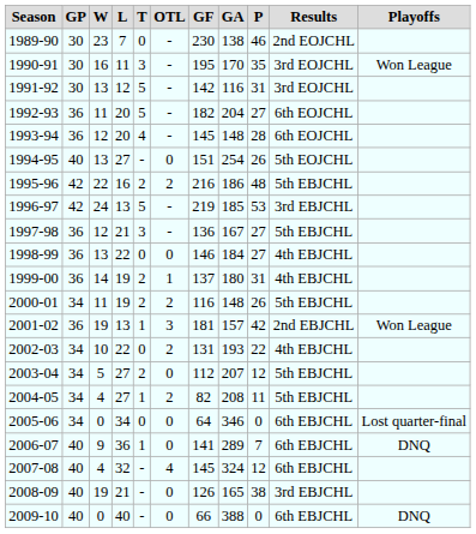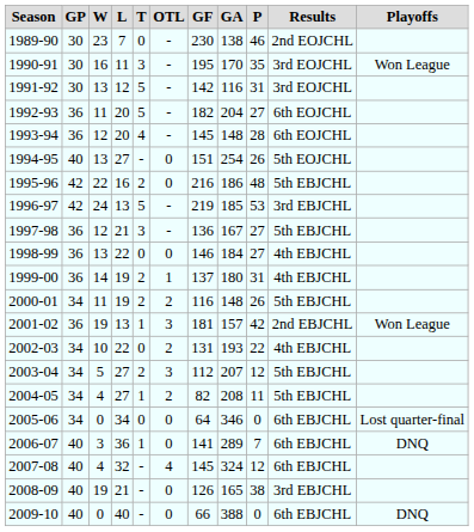 <table class="wikitable">
 <tr align="center"  bgcolor="#dddddd">
 <td><strong>Season</strong></td>
 <td><strong>GP</strong></td>
 <td><strong>W</strong></td>
 <td><strong>L</strong></td>
 <td><strong>T</strong></td>
 <td><strong>OTL</strong></td>
 <td><strong>GF</strong></td>
 <td><strong>GA</strong></td>
 <td><strong>P</strong></td>
 <td><strong>Results</strong></td>
 <td><strong>Playoffs</strong></td>
 </tr>
 <tr bgcolor="#EEFFFF" align="center">
 <td>1989-90</td>
 <td>30</td>
 <td>23</td>
 <td>7</td>
 <td>0</td>
 <td>-</td>
 <td>230</td>
 <td>138</td>
 <td>46</td>
 <td>2nd EOJCHL</td>
 <td></td>
 </tr>
 <tr bgcolor="#EEFFFF" align="center">
 <td>1990-91</td>
 <td>30</td>
 <td>16</td>
 <td>11</td>
 <td>3</td>
 <td>-</td>
 <td>195</td>
 <td>170</td>
 <td>35</td>
 <td>3rd EOJCHL</td>
 <td>Won League</td>
 </tr>
 <tr bgcolor="#EEFFFF" align="center">
 <td>1991-92</td>
 <td>30</td>
 <td>13</td>
 <td>12</td>
 <td>5</td>
 <td>-</td>
 <td>142</td>
 <td>116</td>
 <td>31</td>
 <td>3rd EOJCHL</td>
 <td></td>
 </tr>
 <tr bgcolor="#EEFFFF" align="center">
 <td>1992-93</td>
 <td>36</td>
 <td>11</td>
 <td>20</td>
 <td>5</td>
 <td>-</td>
 <td>182</td>
 <td>204</td>
 <td>27</td>
 <td>6th EOJCHL</td>
 <td></td>
 </tr>
 <tr bgcolor="#EEFFFF" align="center">
 <td>1993-94</td>
 <td>36</td>
 <td>12</td>
 <td>20</td>
 <td>4</td>
 <td>-</td>
 <td>145</td>
 <td>148</td>
 <td>28</td>
 <td>6th EOJCHL</td>
 <td></td>
 </tr>
 <tr bgcolor="#EEFFFF" align="center">
 <td>1994-95</td>
 <td>40</td>
 <td>13</td>
 <td>27</td>
 <td>-</td>
 <td>0</td>
 <td>151</td>
 <td>254</td>
 <td>26</td>
 <td>5th EOJCHL</td>
 <td></td>
 </tr>
 <tr bgcolor="#EEFFFF" align="center">
 <td>1995-96</td>
 <td>42</td>
 <td>22</td>
 <td>16</td>
 <td>2</td>
-<td>2</td>
+<td>0</td>
 <td>216</td>
 <td>186</td>
 <td>48</td>
 <td>5th EBJCHL</td>
 <td></td>
 </tr>
 <tr bgcolor="#EEFFFF" align="center">
 <td>1996-97</td>
 <td>42</td>
 <td>24</td>
 <td>13</td>
 <td>5</td>
 <td>-</td>
 <td>219</td>
 <td>185</td>
 <td>53</td>
 <td>3rd EBJCHL</td>
 <td></td>
 </tr>
 <tr bgcolor="#EEFFFF" align="center">
 <td>1997-98</td>
 <td>36</td>
 <td>12</td>
 <td>21</td>
 <td>3</td>
 <td>-</td>
 <td>136</td>
 <td>167</td>
 <td>27</td>
 <td>5th EBJCHL</td>
 <td></td>
 </tr>
 <tr bgcolor="#EEFFFF" align="center">
 <td>1998-99</td>
 <td>36</td>
 <td>13</td>
 <td>22</td>
 <td>0</td>
 <td>0</td>
 <td>146</td>
 <td>184</td>
 <td>27</td>
 <td>4th EBJCHL</td>
 <td></td>
 </tr>
 <tr bgcolor="#EEFFFF" align="center">
 <td>1999-00</td>
 <td>36</td>
 <td>14</td>
 <td>19</td>
 <td>2</td>
 <td>1</td>
 <td>137</td>
 <td>180</td>
 <td>31</td>
 <td>4th EBJCHL</td>
 <td></td>
 </tr>
 <tr bgcolor="#EEFFFF" align="center">
 <td>2000-01</td>
 <td>34</td>
 <td>11</td>
 <td>19</td>
 <td>2</td>
 <td>2</td>
 <td>116</td>
 <td>148</td>
 <td>26</td>
 <td>5th EBJCHL</td>
 <td></td>
 </tr>
 <tr bgcolor="#EEFFFF" align="center">
 <td>2001-02</td>
 <td>36</td>
 <td>19</td>
 <td>13</td>
 <td>1</td>
 <td>3</td>
 <td>181</td>
 <td>157</td>
 <td>42</td>
 <td>2nd EBJCHL</td>
 <td>Won League</td>
 </tr>
 <tr bgcolor="#EEFFFF" align="center">
 <td>2002-03</td>
 <td>34</td>
 <td>10</td>
 <td>22</td>
 <td>0</td>
 <td>2</td>
 <td>131</td>
 <td>193</td>
 <td>22</td>
 <td>4th EBJCHL</td>
 <td></td>
 </tr>
 <tr bgcolor="#EEFFFF" align="center">
 <td>2003-04</td>
 <td>34</td>
 <td>5</td>
 <td>27</td>
 <td>2</td>
-<td>0</td>
+<td>3</td>
 <td>112</td>
 <td>207</td>
 <td>12</td>
 <td>5th EBJCHL</td>
 <td></td>
 </tr>
 <tr bgcolor="#EEFFFF" align="center">
 <td>2004-05</td>
 <td>34</td>
 <td>4</td>
 <td>27</td>
 <td>1</td>
 <td>2</td>
 <td>82</td>
 <td>208</td>
 <td>11</td>
 <td>5th EBJCHL</td>
 <td></td>
 </tr>
 <tr bgcolor="#EEFFFF" align="center">
 <td>2005-06</td>
 <td>34</td>
 <td>0</td>
 <td>34</td>
 <td>0</td>
 <td>0</td>
 <td>64</td>
 <td>346</td>
 <td>0</td>
 <td>6th EBJCHL</td>
 <td>Lost quarter-final</td>
 </tr>
 <tr bgcolor="#EEFFFF" align="center">
 <td>2006-07</td>
 <td>40</td>
-<td>9</td>
+<td>3</td>
 <td>36</td>
 <td>1</td>
 <td>0</td>
 <td>141</td>
 <td>289</td>
 <td>7</td>
 <td>6th EBJCHL</td>
 <td>DNQ</td>
 </tr>
 <tr bgcolor="#EEFFFF" align="center">
 <td>2007-08</td>
 <td>40</td>
 <td>4</td>
 <td>32</td>
 <td>-</td>
 <td>4</td>
 <td>145</td>
 <td>324</td>
 <td>12</td>
 <td>6th EBJCHL</td>
 <td></td>
 </tr>
 <tr bgcolor="#EEFFFF" align="center">
 <td>2008-09</td>
 <td>40</td>
 <td>19</td>
 <td>21</td>
 <td>-</td>
 <td>0</td>
 <td>126</td>
 <td>165</td>
 <td>38</td>
 <td>3rd EBJCHL</td>
 <td></td>
 </tr>
 <tr bgcolor="#EEFFFF" align="center">
 <td>2009-10</td>
 <td>40</td>
 <td>0</td>
 <td>40</td>
 <td>-</td>
 <td>0</td>
 <td>66</td>
 <td>388</td>
 <td>0</td>
 <td>6th EBJCHL</td>
 <td>DNQ</td>
 </tr>
 </table>
